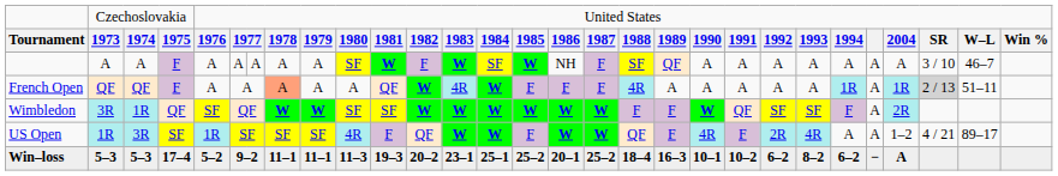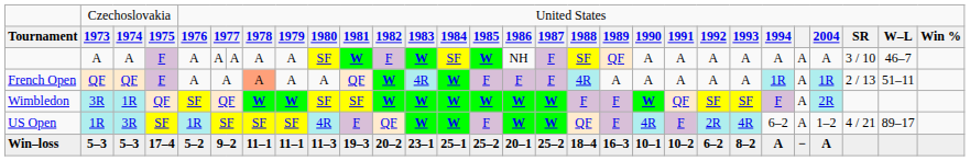 <table class="wikitable" style="text-align: center; font-size: 80%;">
 <tr>
 <td></td>
 <td colspan="3">Czechoslovakia</td>
 <td colspan="25">United States</td>
 </tr>
 <tr>
 <th>Tournament</th>
 <th><a href='#'>1973</a></th>
 <th><a href='#'>1974</a></th>
 <th><a href='#'>1975</a></th>
 <th><a href='#'>1976</a></th>
 <th colspan="2"><a href='#'>1977</a></th>
 <th><a href='#'>1978</a></th>
 <th><a href='#'>1979</a></th>
 <th><a href='#'>1980</a></th>
 <th><a href='#'>1981</a></th>
 <th><a href='#'>1982</a></th>
 <th><a href='#'>1983</a></th>
 <th><a href='#'>1984</a></th>
 <th><a href='#'>1985</a></th>
 <th><a href='#'>1986</a></th>
 <th><a href='#'>1987</a></th>
 <th><a href='#'>1988</a></th>
 <th><a href='#'>1989</a></th>
 <th><a href='#'>1990</a></th>
 <th><a href='#'>1991</a></th>
 <th><a href='#'>1992</a></th>
 <th><a href='#'>1993</a></th>
 <th><a href='#'>1994</a></th>
 <th></th>
 <th><a href='#'>2004</a></th>
 <th>SR</th>
 <th>W–L</th>
 <th>Win %</th>
 </tr>
 <tr>
 <td style="text-align: left;"></td>
 <td>A</td>
 <td>A</td>
 <td style="background: thistle;"><a href='#'>F</a></td>
 <td>A</td>
 <td>A</td>
 <td>A</td>
 <td>A</td>
 <td>A</td>
 <td style="background: yellow;"><a href='#'>SF</a></td>
 <td style="background: lime;"><a href='#'><strong>W</strong></a></td>
 <td style="background: thistle;"><a href='#'>F</a></td>
 <td style="background: lime;"><a href='#'><strong>W</strong></a></td>
 <td style="background: yellow;"><a href='#'>SF</a></td>
 <td style="background: lime;"><a href='#'><strong>W</strong></a></td>
 <td>NH</td>
 <td style="background: thistle;"><a href='#'>F</a></td>
 <td style="background: yellow;"><a href='#'>SF</a></td>
 <td style="background: #ffebcd;"><a href='#'>QF</a></td>
 <td>A</td>
 <td>A</td>
 <td>A</td>
 <td>A</td>
 <td>A</td>
 <td>A</td>
 <td>A</td>
 <td>3 / 10</td>
 <td>46–7</td>
 <td></td>
 </tr>
 <tr>
 <td style="text-align: left;"><a href='#'>French Open</a></td>
 <td style="background: #ffebcd;"><a href='#'>QF</a></td>
 <td style="background: #ffebcd;"><a href='#'>QF</a></td>
 <td style="background: thistle;"><a href='#'>F</a></td>
 <td>A</td>
 <td colspan="2">A</td>
 <td style="background: lightsalmon;">A</td>
 <td>A</td>
 <td>A</td>
 <td style="background: #ffebcd;"><a href='#'>QF</a></td>
 <td style="background: lime;"><a href='#'><strong>W</strong></a></td>
 <td style="background: #afeeee;"><a href='#'>4R</a></td>
 <td style="background: lime;"><a href='#'><strong>W</strong></a></td>
 <td style="background: thistle;"><a href='#'>F</a></td>
 <td style="background: thistle;"><a href='#'>F</a></td>
 <td style="background: thistle;"><a href='#'>F</a></td>
 <td style="background: #afeeee;"><a href='#'>4R</a></td>
 <td>A</td>
 <td>A</td>
 <td>A</td>
 <td>A</td>
 <td>A</td>
 <td style="background: #afeeee;"><a href='#'>1R</a></td>
 <td>A</td>
 <td style="background: #afeeee;"><a href='#'>1R</a></td>
-<td style="background: lightgrey;">2 / 13</td>
+<td>2 / 13</td>
 <td>51–11</td>
 <td></td>
 </tr>
 <tr>
 <td style="text-align: left;"><a href='#'>Wimbledon</a></td>
 <td style="background: #afeeee;"><a href='#'>3R</a></td>
 <td style="background: #afeeee;"><a href='#'>1R</a></td>
 <td style="background: #ffebcd;"><a href='#'>QF</a></td>
 <td style="background: yellow;"><a href='#'>SF</a></td>
 <td colspan="2" style="background: #ffebcd;"><a href='#'>QF</a></td>
 <td style="background: lime;"><a href='#'><strong>W</strong></a></td>
 <td style="background: lime;"><a href='#'><strong>W</strong></a></td>
 <td style="background: yellow;"><a href='#'>SF</a></td>
 <td style="background: yellow;"><a href='#'>SF</a></td>
 <td style="background: lime;"><a href='#'><strong>W</strong></a></td>
 <td style="background: lime;"><a href='#'><strong>W</strong></a></td>
 <td style="background: lime;"><a href='#'><strong>W</strong></a></td>
 <td style="background: lime;"><a href='#'><strong>W</strong></a></td>
 <td style="background: lime;"><a href='#'><strong>W</strong></a></td>
 <td style="background: lime;"><a href='#'><strong>W</strong></a></td>
 <td style="background: thistle;"><a href='#'>F</a></td>
 <td style="background: thistle;"><a href='#'>F</a></td>
 <td style="background: lime;"><a href='#'><strong>W</strong></a></td>
 <td style="background: #ffebcd;"><a href='#'>QF</a></td>
 <td style="background: yellow;"><a href='#'>SF</a></td>
 <td style="background: yellow;"><a href='#'>SF</a></td>
 <td style="background: thistle;"><a href='#'>F</a></td>
 <td>A</td>
 <td style="background: #afeeee;"><a href='#'>2R</a></td>
 <td></td>
 <td></td>
 <td></td>
 </tr>
 <tr>
 <td style="text-align: left;"><a href='#'>US Open</a></td>
 <td style="background: #afeeee;"><a href='#'>1R</a></td>
 <td style="background: #afeeee;"><a href='#'>3R</a></td>
 <td style="background: yellow;"><a href='#'>SF</a></td>
 <td style="background: #afeeee;"><a href='#'>1R</a></td>
 <td colspan="2" style="background: yellow;"><a href='#'>SF</a></td>
 <td style="background: yellow;"><a href='#'>SF</a></td>
 <td style="background: yellow;"><a href='#'>SF</a></td>
 <td style="background: #afeeee;"><a href='#'>4R</a></td>
 <td style="background: thistle;"><a href='#'>F</a></td>
 <td style="background: #ffebcd;"><a href='#'>QF</a></td>
 <td style="background: lime;"><a href='#'><strong>W</strong></a></td>
 <td style="background: lime;"><a href='#'><strong>W</strong></a></td>
 <td style="background: thistle;"><a href='#'>F</a></td>
 <td style="background: lime;"><a href='#'><strong>W</strong></a></td>
 <td style="background: lime;"><a href='#'><strong>W</strong></a></td>
 <td style="background: #ffebcd;"><a href='#'>QF</a></td>
 <td style="background: thistle;"><a href='#'>F</a></td>
 <td style="background: #afeeee;"><a href='#'>4R</a></td>
 <td style="background: thistle;"><a href='#'>F</a></td>
 <td style="background: #afeeee;"><a href='#'>2R</a></td>
 <td style="background: #afeeee;"><a href='#'>4R</a></td>
-<td>A</td>
+<td>6–2</td>
 <td>A</td>
 <td>1–2</td>
 <td>4 / 21</td>
 <td>89–17</td>
 <td></td>
 </tr>
 <tr style="font-weight: bold; background: #efefef;">
 <td style=text-align:left>Win–loss</td>
 <td>5–3</td>
 <td>5–3</td>
 <td>17–4</td>
 <td>5–2</td>
 <td colspan="2">9–2</td>
 <td>11–1</td>
 <td>11–1</td>
 <td>11–3</td>
 <td>19–3</td>
 <td>20–2</td>
 <td>23–1</td>
 <td>25–1</td>
 <td>25–2</td>
 <td>20–1</td>
 <td>25–2</td>
 <td>18–4</td>
 <td>16–3</td>
 <td>10–1</td>
 <td>10–2</td>
 <td>6–2</td>
 <td>8–2</td>
-<td>6–2</td>
+<td>A</td>
 <td>−</td>
 <td>A</td>
 <td></td>
 <td></td>
 <td></td>
 </tr>
 </table>
